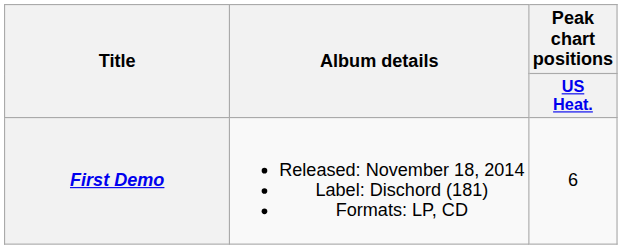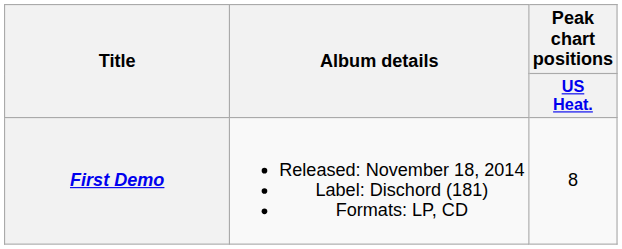 <table class="wikitable plainrowheaders" style="text-align:center;">
 <tr>
 <th rowspan="2" scope="col" style="width:12em;">Title</th>
 <th rowspan="2" scope="col">Album details</th>
 <th scope="col">Peak chart positions</th>
 </tr>
 <tr>
 <th scope="col" style="width:2.5em;font-size:90%;"><a href='#'>US<br>Heat.</a><br></th>
 </tr>
 <tr>
 <th scope="row"><em><a href='#'>First Demo</a></em></th>
 <td><br><ul><li>Released: November 18, 2014</li><li>Label: Dischord (181)</li><li>Formats: LP, CD</li></ul></td>
-<td>6</td>
+<td>8</td>
 </tr>
 </table>
